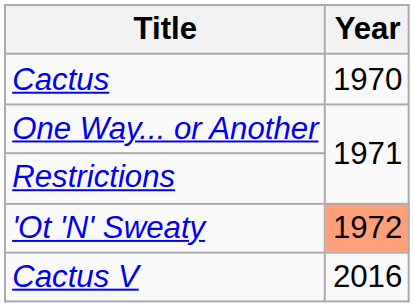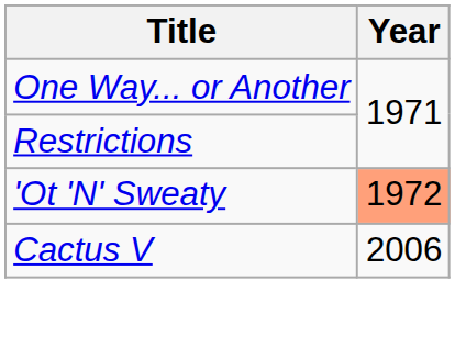 <table class="wikitable">
 <tr>
 <th>Title</th>
 <th>Year</th>
-</tr>
-<tr>
-<td><em><a href='#'>Cactus</a></em></td>
-<td>1970</td>
 </tr>
 <tr>
 <td><em><a href='#'>One Way... or Another</a></em></td>
 <td rowspan="2">1971</td>
 </tr>
 <tr>
 <td><em><a href='#'>Restrictions</a></em></td>
 </tr>
 <tr>
 <td><em><a href='#'>'Ot 'N' Sweaty</a></em></td>
 <td style="background: lightsalmon;">1972</td>
 </tr>
 <tr>
 <td><em><a href='#'>Cactus V</a></em></td>
-<td>2016</td>
+<td>2006</td>
 </tr>
 </table>
